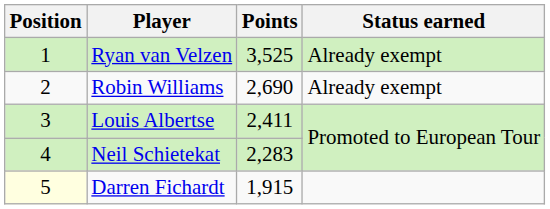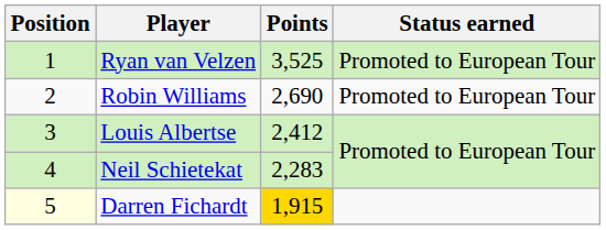 <table class="wikitable">
 <tr>
 <th>Position</th>
 <th>Player</th>
 <th>Points</th>
 <th>Status earned</th>
 </tr>
 <tr style="background:#D0F0C0;">
 <td align=center>1</td>
 <td> <a href='#'>Ryan van Velzen</a></td>
 <td align=center>3,525</td>
-<td>Already exempt</td>
+<td>Promoted to European Tour</td>
 </tr>
 <tr>
 <td align=center>2</td>
 <td> <a href='#'>Robin Williams</a></td>
 <td align=center>2,690</td>
-<td>Already exempt</td>
+<td>Promoted to European Tour</td>
 </tr>
 <tr style="background:#D0F0C0;">
 <td align=center>3</td>
 <td> <a href='#'>Louis Albertse</a></td>
-<td align=center>2,411</td>
+<td align=center>2,412</td>
 <td rowspan=2>Promoted to European Tour</td>
 </tr>
 <tr style="background:#D0F0C0;">
 <td align=center>4</td>
 <td> <a href='#'>Neil Schietekat</a></td>
 <td align=center>2,283</td>
 </tr>
 <tr>
 <td align=center style="background: lightyellow;">5</td>
 <td> <a href='#'>Darren Fichardt</a></td>
-<td align=center>1,915</td>
+<td align=center style="background: gold;">1,915</td>
 <td></td>
 </tr>
 </table>
